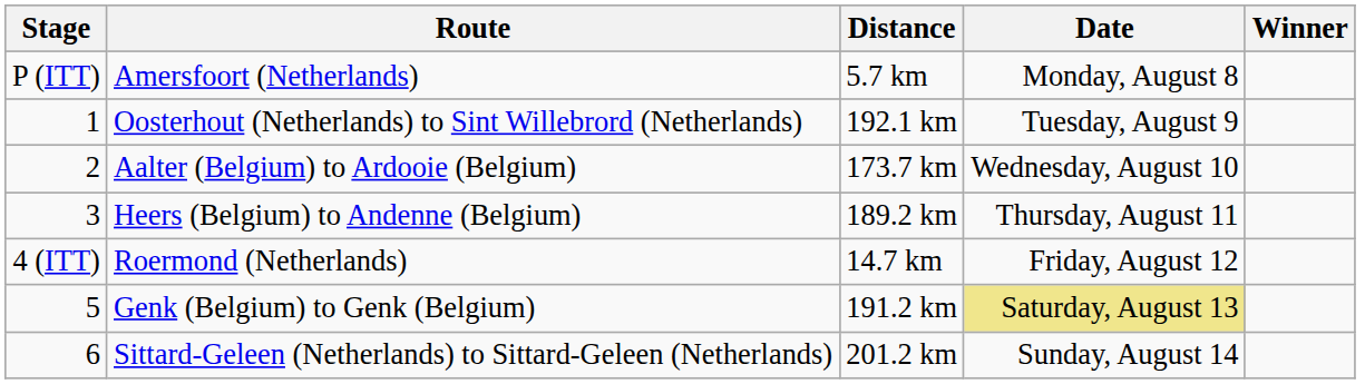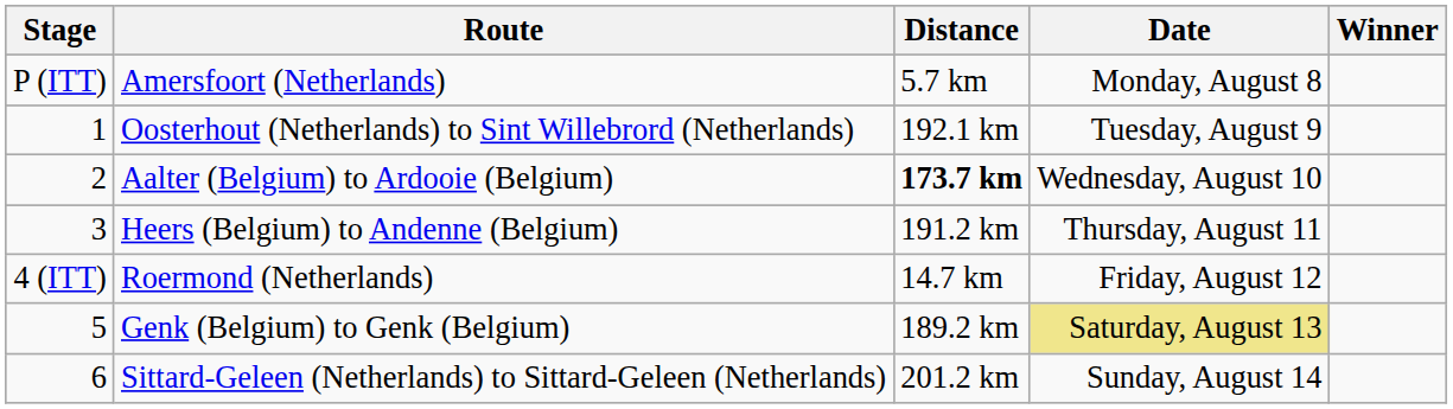 <table class="wikitable">
 <tr>
 <th>Stage</th>
 <th>Route</th>
 <th>Distance</th>
 <th>Date</th>
 <th>Winner</th>
 </tr>
 <tr>
 <td align=right>P (<a href='#'>ITT</a>)</td>
 <td><a href='#'>Amersfoort</a> (<a href='#'>Netherlands</a>)</td>
 <td>5.7 km</td>
 <td align=right>Monday, August 8</td>
 <td></td>
 </tr>
 <tr>
 <td align=right>1</td>
 <td><a href='#'>Oosterhout</a> (Netherlands) to <a href='#'>Sint Willebrord</a> (Netherlands)</td>
 <td>192.1 km</td>
 <td align=right>Tuesday, August 9</td>
 <td></td>
 </tr>
 <tr>
 <td align=right>2</td>
 <td><a href='#'>Aalter</a> (<a href='#'>Belgium</a>) to <a href='#'>Ardooie</a> (Belgium)</td>
-<td>173.7 km</td>
+<td><strong>173.7 km</strong></td>
 <td align=right>Wednesday, August 10</td>
 <td></td>
 </tr>
 <tr>
 <td align=right>3</td>
 <td><a href='#'>Heers</a> (Belgium) to <a href='#'>Andenne</a> (Belgium)</td>
-<td>189.2 km</td>
+<td>191.2 km</td>
 <td align=right>Thursday, August 11</td>
 <td></td>
 </tr>
 <tr>
 <td align=right>4 (<a href='#'>ITT</a>)</td>
 <td><a href='#'>Roermond</a> (Netherlands)</td>
 <td>14.7 km</td>
 <td align=right>Friday, August 12</td>
 <td></td>
 </tr>
 <tr>
 <td align=right>5</td>
 <td><a href='#'>Genk</a> (Belgium) to Genk (Belgium)</td>
-<td>191.2 km</td>
+<td>189.2 km</td>
 <td align=right style="background: khaki;">Saturday, August 13</td>
 <td></td>
 </tr>
 <tr>
 <td align=right>6</td>
 <td><a href='#'>Sittard-Geleen</a> (Netherlands) to Sittard-Geleen (Netherlands)</td>
 <td>201.2 km</td>
 <td align=right>Sunday, August 14</td>
 <td></td>
 </tr>
 </table>
